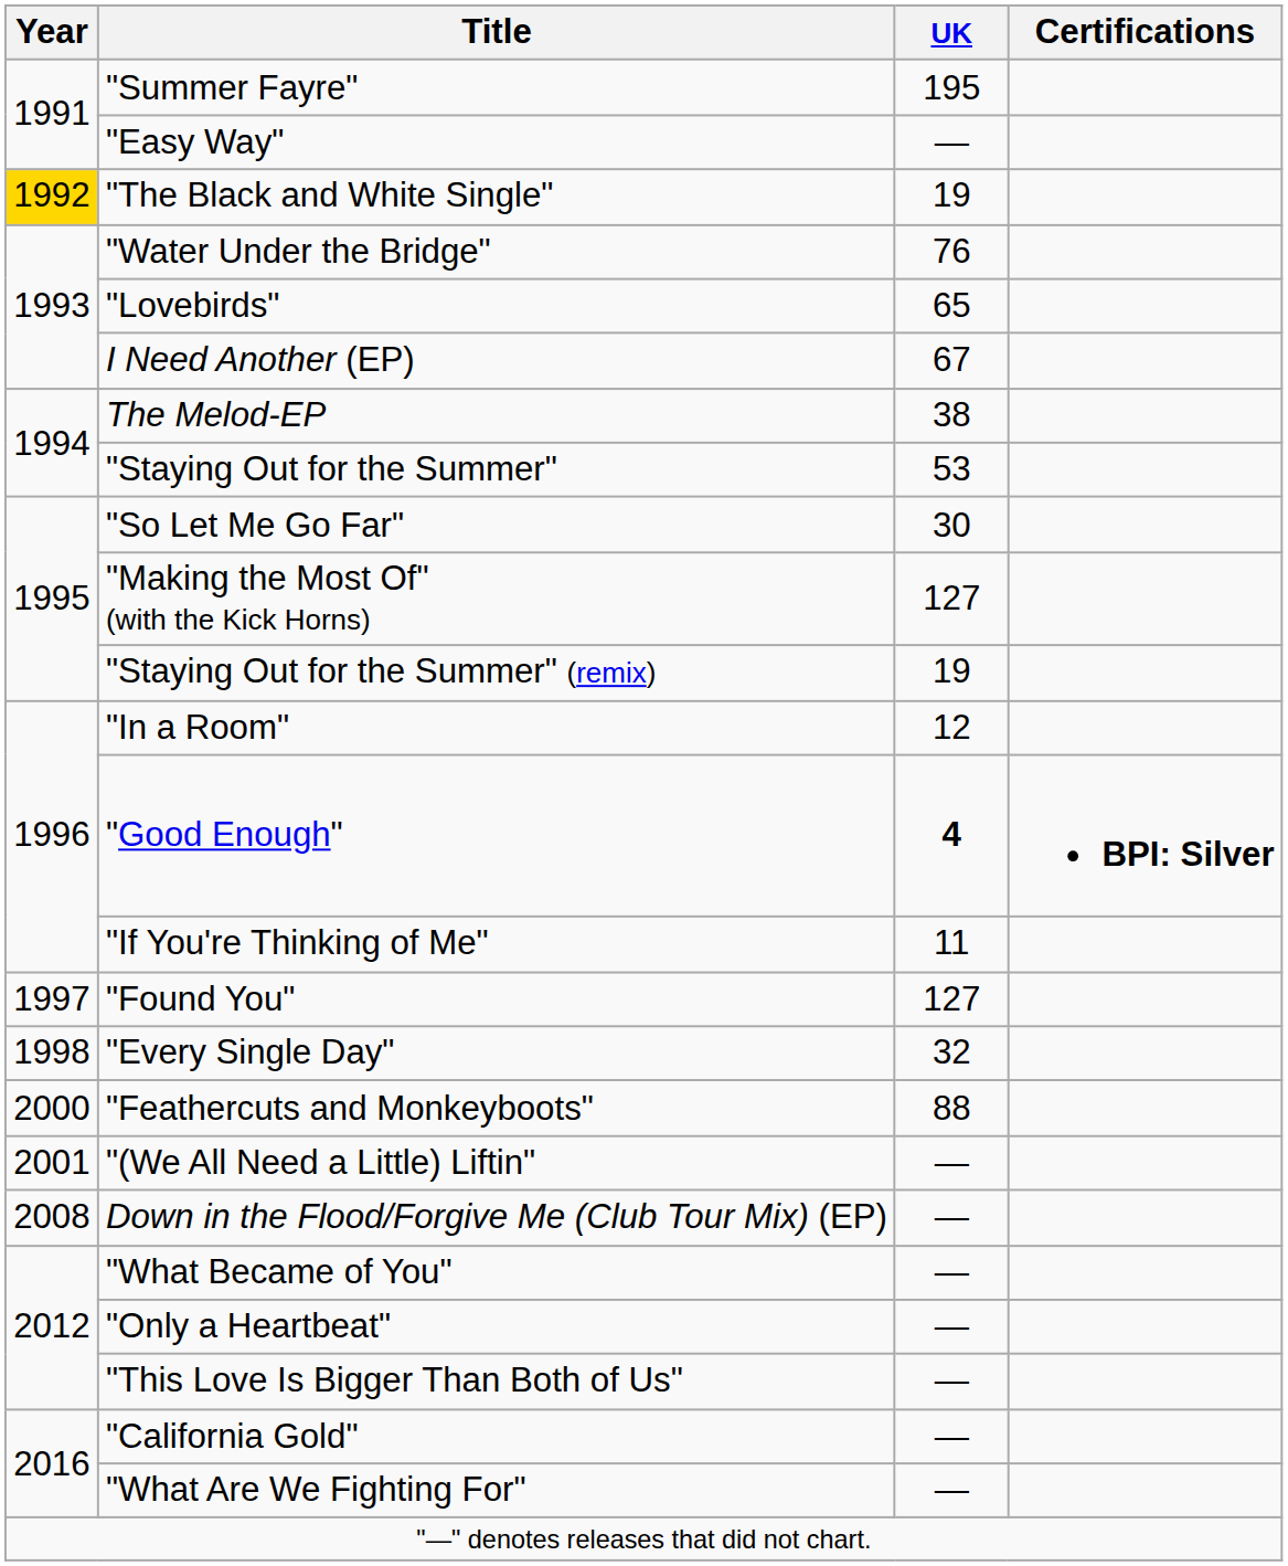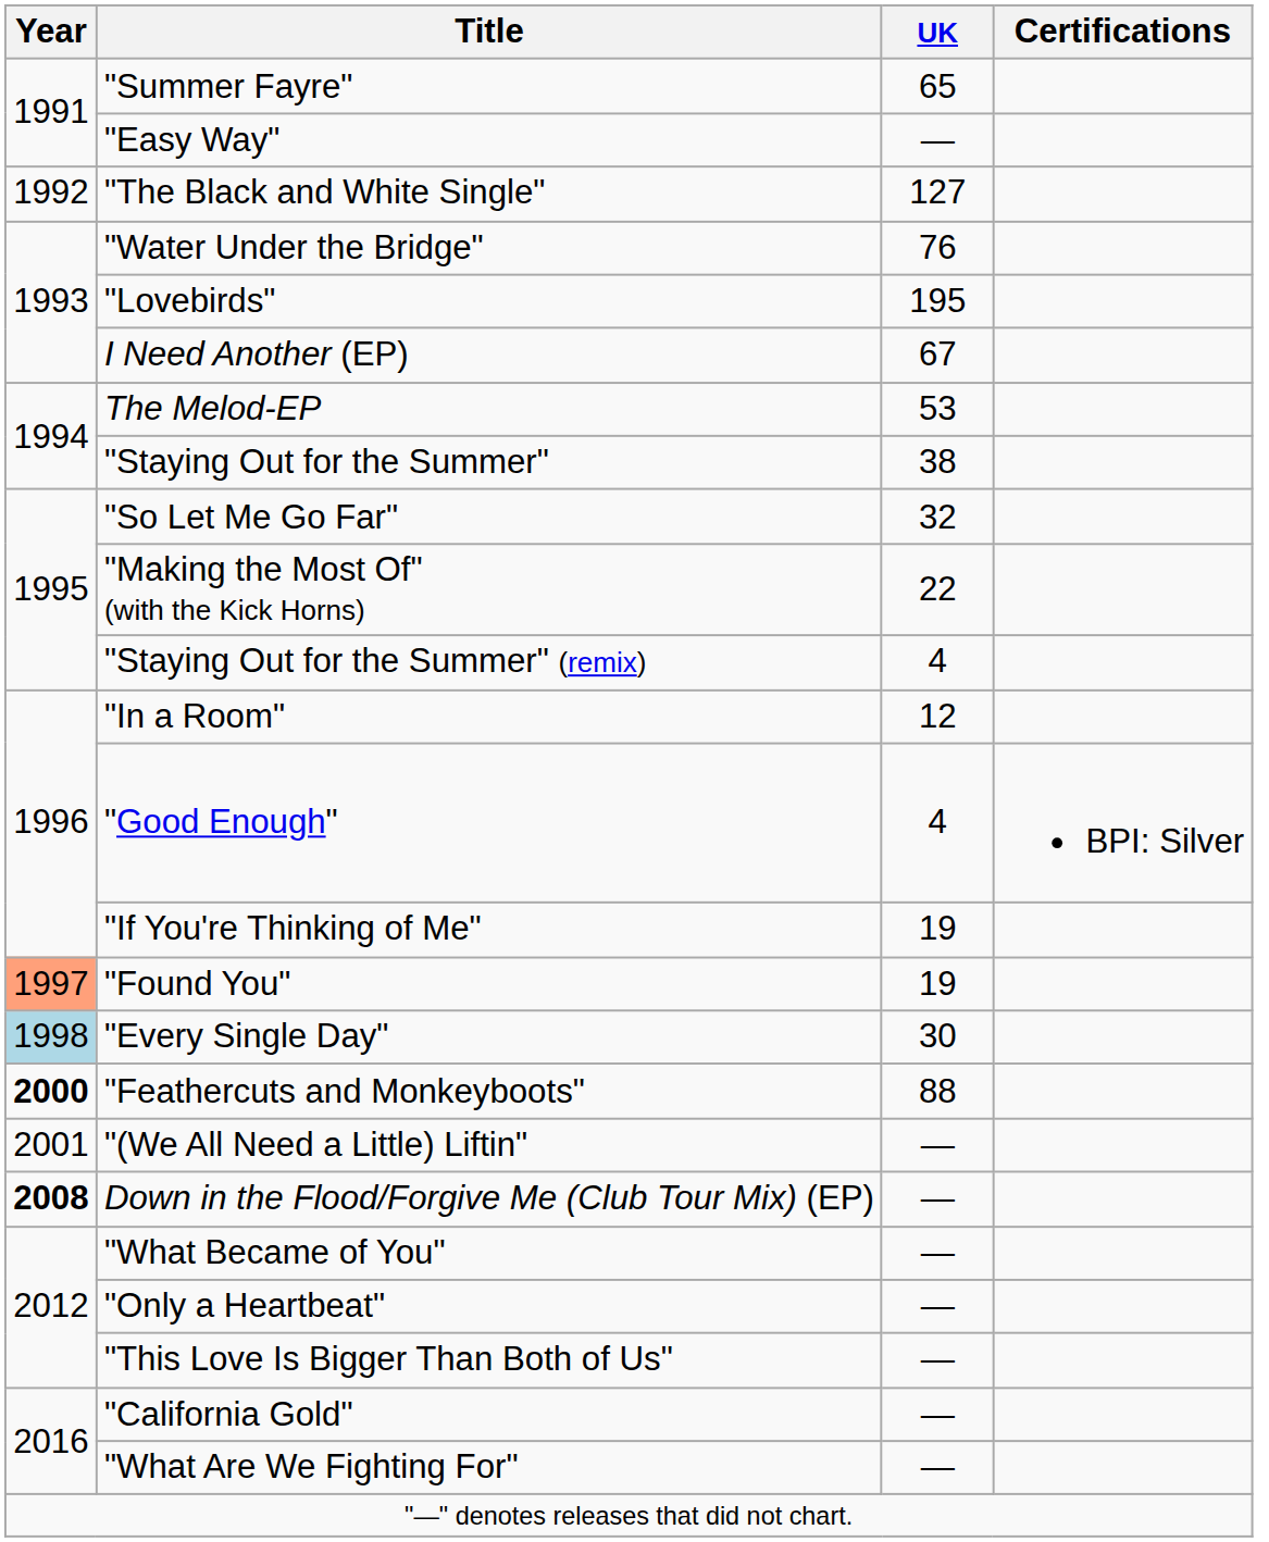 <table class="wikitable">
 <tr>
 <th>Year</th>
 <th>Title</th>
 <th style="width:45px;"><small><a href='#'>UK</a></small><br></th>
 <th>Certifications</th>
 </tr>
 <tr>
 <td rowspan="2">1991</td>
 <td>"Summer Fayre"</td>
-<td align=center>195</td>
+<td align=center>65</td>
 <td></td>
 </tr>
 <tr>
 <td>"Easy Way"</td>
 <td align=center>—</td>
 <td></td>
 </tr>
 <tr>
-<td style="background: gold;">1992</td>
+<td>1992</td>
 <td>"The Black and White Single"</td>
-<td align=center>19</td>
+<td align=center>127</td>
 <td></td>
 </tr>
 <tr>
 <td rowspan="3">1993</td>
 <td>"Water Under the Bridge"</td>
 <td align=center>76</td>
 <td></td>
 </tr>
 <tr>
 <td>"Lovebirds"</td>
-<td align=center>65</td>
+<td align=center>195</td>
 <td></td>
 </tr>
 <tr>
 <td><em>I Need Another</em> (EP)</td>
 <td align=center>67</td>
 <td></td>
 </tr>
 <tr>
 <td rowspan="2">1994</td>
 <td><em>The Melod-EP</em></td>
-<td align=center>38</td>
+<td align=center>53</td>
 <td></td>
 </tr>
 <tr>
 <td>"Staying Out for the Summer"</td>
-<td align=center>53</td>
+<td align=center>38</td>
 <td></td>
 </tr>
 <tr>
 <td rowspan="3">1995</td>
 <td>"So Let Me Go Far"</td>
-<td align=center>30</td>
+<td align=center>32</td>
 <td></td>
 </tr>
 <tr>
 <td>"Making the Most Of" <br><small>(with the Kick Horns)</small></td>
-<td align=center>127</td>
+<td align=center>22</td>
 <td></td>
 </tr>
 <tr>
 <td>"Staying Out for the Summer" <small>(<a href='#'>remix</a>)</small></td>
-<td align=center>19</td>
+<td align=center>4</td>
 <td></td>
 </tr>
 <tr>
 <td rowspan="3">1996</td>
 <td>"In a Room"</td>
 <td align=center>12</td>
 <td></td>
 </tr>
 <tr>
 <td>"<a href='#'>Good Enough</a>"</td>
-<td align=center><strong>4</strong></td>
-<td><strong><br><ul><li>BPI: Silver</li></ul></strong></td>
+<td align=center>4</td>
+<td><br><ul><li>BPI: Silver</li></ul></td>
 </tr>
 <tr>
 <td>"If You're Thinking of Me"</td>
-<td align=center>11</td>
+<td align=center>19</td>
 <td></td>
 </tr>
 <tr>
-<td>1997</td>
+<td style="background: lightsalmon;">1997</td>
 <td>"Found You"</td>
-<td align=center>127</td>
+<td align=center>19</td>
 <td></td>
 </tr>
 <tr>
-<td>1998</td>
+<td style="background: lightblue;">1998</td>
 <td>"Every Single Day"</td>
-<td align=center>32</td>
+<td align=center>30</td>
 <td></td>
 </tr>
 <tr>
-<td>2000</td>
+<td><strong>2000</strong></td>
 <td>"Feathercuts and Monkeyboots"</td>
 <td align=center>88</td>
 <td></td>
 </tr>
 <tr>
 <td>2001</td>
 <td>"(We All Need a Little) Liftin"</td>
 <td align=center>—</td>
 <td></td>
 </tr>
 <tr>
-<td>2008</td>
+<td><strong>2008</strong></td>
 <td><em>Down in the Flood/Forgive Me (Club Tour Mix)</em> (EP)</td>
 <td align=center>—</td>
 <td></td>
 </tr>
 <tr>
 <td rowspan="3">2012</td>
 <td>"What Became of You"</td>
 <td align=center>—</td>
 <td></td>
 </tr>
 <tr>
 <td>"Only a Heartbeat"</td>
 <td align=center>—</td>
 <td></td>
 </tr>
 <tr>
 <td>"This Love Is Bigger Than Both of Us"</td>
 <td align=center>—</td>
 <td></td>
 </tr>
 <tr>
 <td rowspan="2">2016</td>
 <td>"California Gold"</td>
 <td align=center>—</td>
 <td></td>
 </tr>
 <tr>
 <td>"What Are We Fighting For"</td>
 <td align=center>—</td>
 <td></td>
 </tr>
 <tr>
 <td colspan="6" style="text-align:center; font-size:9pt;">"—" denotes releases that did not chart.</td>
 </tr>
 </table>
